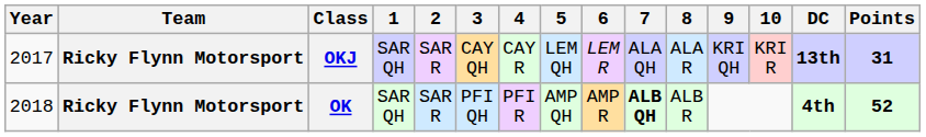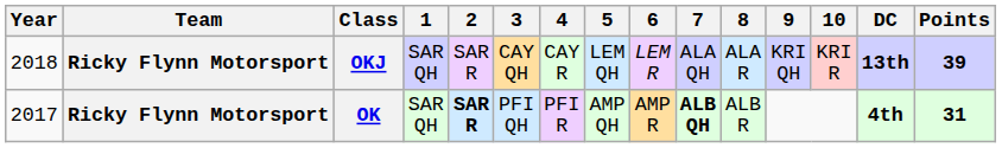 <table class="wikitable" style="text-align:center; font-size:85%">
 <tr>
 <th>Year</th>
 <th>Team</th>
 <th>Class</th>
 <th>1</th>
 <th>2</th>
 <th>3</th>
 <th>4</th>
 <th>5</th>
 <th>6</th>
 <th>7</th>
 <th>8</th>
 <th>9</th>
 <th>10</th>
 <th>DC</th>
 <th>Points</th>
 </tr>
 <tr>
-<td>2017</td>
+<td>2018</td>
 <th nowrap>Ricky Flynn Motorsport</th>
 <th nowrap><a href='#'>OKJ</a></th>
 <td style="background:#CFCFFF;">SAR<br>QH<br></td>
 <td style="background:#EFCFFF;">SAR<br>R<br></td>
 <td style="background:#FFDF9F;">CAY<br>QH<br></td>
 <td style="background:#DFFFDF;">CAY<br>R<br></td>
 <td style="background:#CFEAFF;">LEM<br>QH<br></td>
 <td style="background:#EFCFFF;"><em>LEM<br>R</em><br></td>
 <td style="background:#CFCFFF;">ALA<br>QH<br></td>
 <td style="background:#CFEAFF;">ALA<br>R<br></td>
 <td style="background:#CFCFFF;">KRI<br>QH<br></td>
 <td style="background:#FFCFCF;">KRI<br>R<br></td>
 <th style="background:#CFCFFF;">13th</th>
-<th style="background:#CFCFFF;">31</th>
+<th style="background:#CFCFFF;">39</th>
 </tr>
 <tr>
-<td>2018</td>
+<td>2017</td>
 <th nowrap>Ricky Flynn Motorsport</th>
 <th nowrap><a href='#'>OK</a></th>
 <td style="background:#DFFFDF;">SAR<br>QH<br></td>
-<td style="background:#CFEAFF;">SAR<br>R<br></td>
+<td style="background:#CFEAFF;"><strong>SAR<br>R<br></strong></td>
 <td style="background:#CFEAFF;">PFI<br>QH<br></td>
 <td style="background:#EFCFFF;">PFI<br>R<br></td>
 <td style="background:#DFFFDF;">AMP<br>QH<br></td>
 <td style="background:#FFDF9F;">AMP<br>R<br></td>
 <td style="background:#DFFFDF;"><strong>ALB<br>QH<br></strong></td>
 <td style="background:#DFFFDF;">ALB<br>R<br></td>
 <td colspan=2></td>
 <th style="background:#DFFFDF;">4th</th>
-<th style="background:#DFFFDF;">52</th>
+<th style="background:#DFFFDF;">31</th>
 </tr>
 </table>
